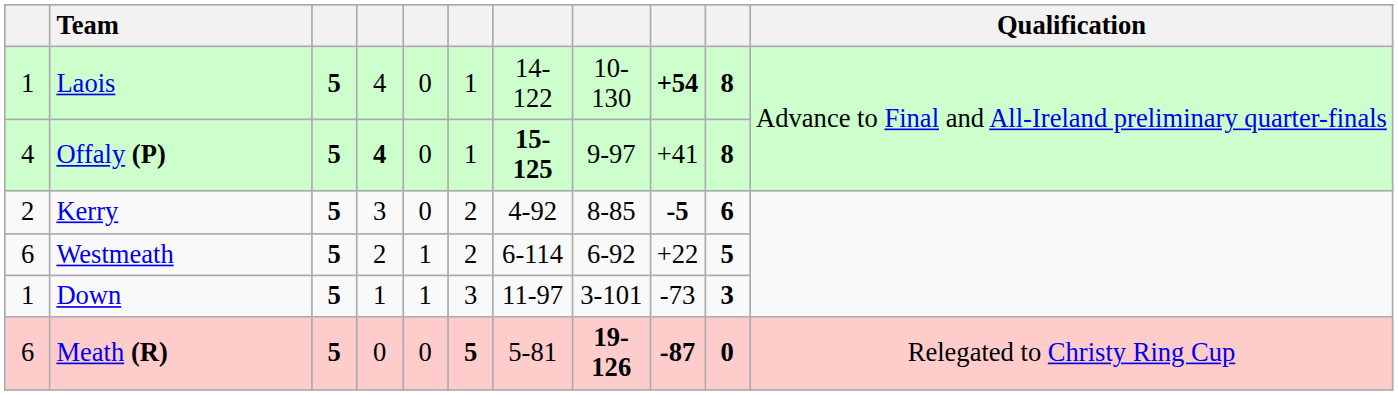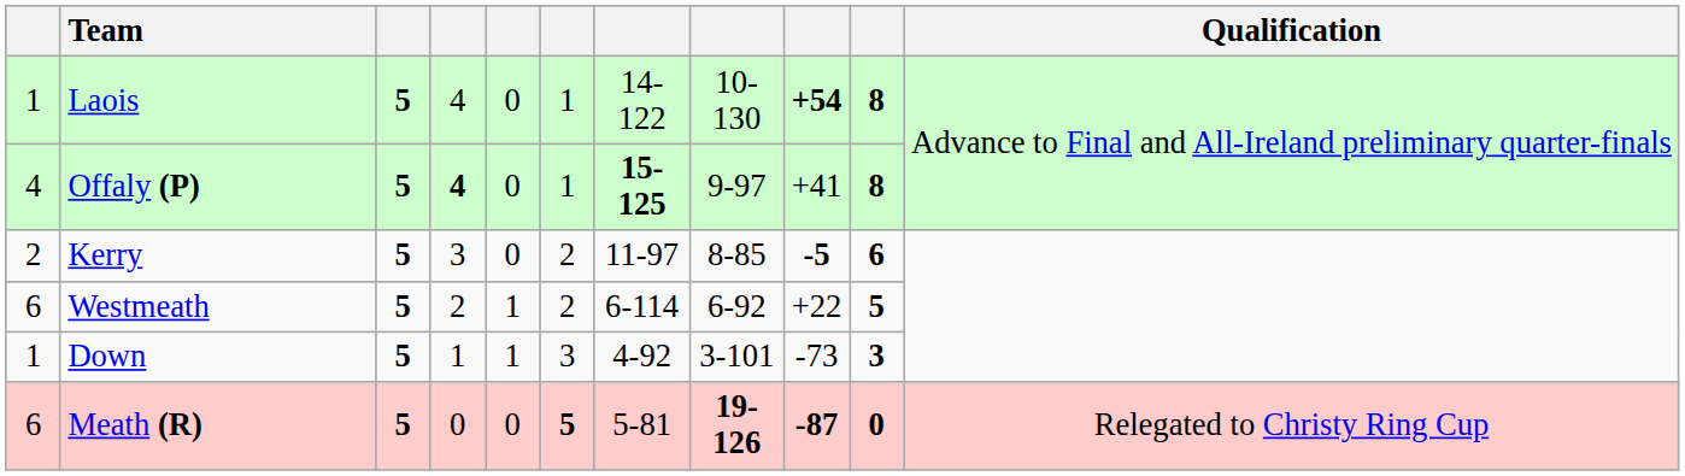 <table class="wikitable" style="text-align:center">
 <tr>
 <th width="20"></th>
 <th width="150" style="text-align:left;">Team</th>
 <th width="20"></th>
 <th width="20"></th>
 <th width="20"></th>
 <th width="20"></th>
 <th width="40"></th>
 <th width="40"></th>
 <th width="20"></th>
 <th width="20"></th>
 <th>Qualification</th>
 </tr>
 <tr style="background:#ccffcc">
 <td>1</td>
 <td style="text-align:left"> <a href='#'>Laois</a></td>
 <td><strong>5</strong></td>
 <td>4</td>
 <td>0</td>
 <td>1</td>
 <td>14-122</td>
 <td>10-130</td>
 <td><strong>+54</strong></td>
 <td><strong>8</strong></td>
 <td rowspan="2">Advance to <a href='#'>Final</a> and <a href='#'>All-Ireland preliminary quarter-finals</a></td>
 </tr>
 <tr style="background:#ccffcc">
 <td>4</td>
 <td style="text-align:left"> <a href='#'>Offaly</a> <strong>(P)</strong></td>
 <td><strong>5</strong></td>
 <td><strong>4</strong></td>
 <td>0</td>
 <td>1</td>
 <td><strong>15-125</strong></td>
 <td>9-97</td>
 <td>+41</td>
 <td><strong>8</strong></td>
 </tr>
 <tr>
 <td>2</td>
 <td style="text-align:left"> <a href='#'>Kerry</a></td>
 <td><strong>5</strong></td>
 <td>3</td>
 <td>0</td>
 <td>2</td>
-<td>4-92</td>
+<td>11-97</td>
 <td>8-85</td>
 <td><strong>-5</strong></td>
 <td><strong>6</strong></td>
 <td rowspan="3"></td>
 </tr>
 <tr>
 <td>6</td>
 <td style="text-align:left"> <a href='#'>Westmeath</a></td>
 <td><strong>5</strong></td>
 <td>2</td>
 <td>1</td>
 <td>2</td>
 <td>6-114</td>
 <td>6-92</td>
 <td>+22</td>
 <td><strong>5</strong></td>
 </tr>
 <tr>
 <td>1</td>
 <td style="text-align:left"> <a href='#'>Down</a></td>
 <td><strong>5</strong></td>
 <td>1</td>
 <td>1</td>
 <td>3</td>
-<td>11-97</td>
+<td>4-92</td>
 <td>3-101</td>
 <td>-73</td>
 <td><strong>3</strong></td>
 </tr>
 <tr style="background:#ffcccc">
 <td>6</td>
 <td style="text-align:left"> <a href='#'>Meath</a> <strong>(R)</strong></td>
 <td><strong>5</strong></td>
 <td>0</td>
 <td>0</td>
 <td><strong>5</strong></td>
 <td>5-81</td>
 <td><strong>19-126</strong></td>
 <td><strong>-87</strong></td>
 <td><strong>0</strong></td>
 <td>Relegated to <a href='#'>Christy Ring Cup</a></td>
 </tr>
 </table>
